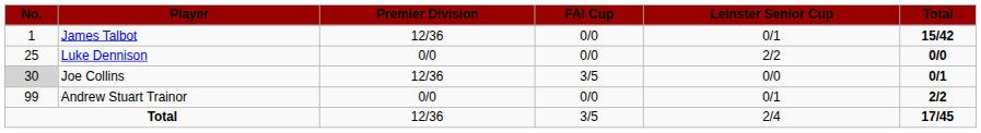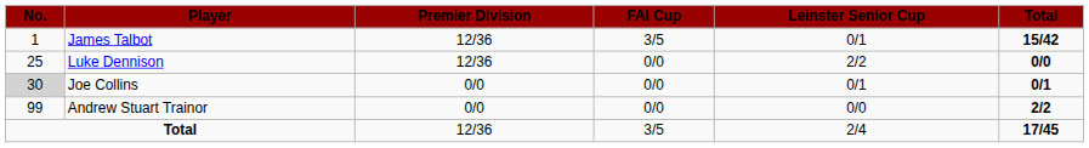 <table class="wikitable" style="text-align:center;width:95%;">
 <tr>
 <th style=background:#990000;color:#000000>No.</th>
 <th style=background:#990000;color:#000000>Player</th>
 <th style=background:#990000;color:#000000>Premier Division</th>
 <th style=background:#990000;color:#000000>FAI Cup</th>
 <th style=background:#990000;color:#000000>Leinster Senior Cup</th>
 <th style=background:#990000;color:#000000>Total</th>
 </tr>
 <tr>
 <td>1</td>
 <td align=left> <a href='#'>James Talbot</a></td>
 <td>12/36</td>
-<td>0/0</td>
+<td>3/5</td>
 <td>0/1</td>
 <td><strong>15/42</strong></td>
 </tr>
 <tr>
 <td>25</td>
 <td align=left> <a href='#'>Luke Dennison</a></td>
-<td>0/0</td>
+<td>12/36</td>
 <td>0/0</td>
 <td>2/2</td>
 <td><strong>0/0</strong></td>
 </tr>
 <tr>
 <td style="background: lightgrey;">30</td>
 <td align=left> Joe Collins</td>
-<td>12/36</td>
-<td>3/5</td>
 <td>0/0</td>
+<td>0/0</td>
+<td>0/1</td>
 <td><strong>0/1</strong></td>
 </tr>
 <tr>
 <td>99</td>
 <td align=left> Andrew Stuart Trainor</td>
 <td>0/0</td>
 <td>0/0</td>
-<td>0/1</td>
+<td>0/0</td>
 <td><strong>2/2</strong></td>
 </tr>
 <tr>
 <td colspan=2><strong>Total</strong></td>
 <td>12/36</td>
 <td>3/5</td>
 <td>2/4</td>
 <td><strong>17/45</strong></td>
 </tr>
 </table>
